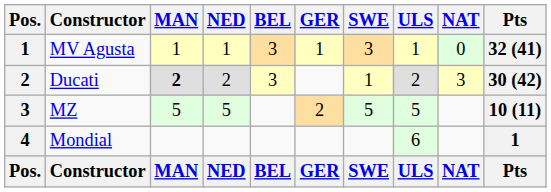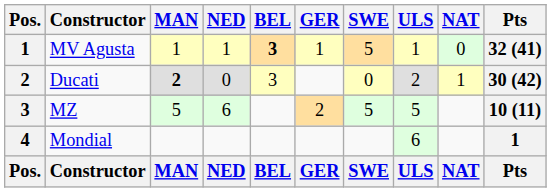 <table class="wikitable" style="font-size: 85%; text-align:center">
 <tr>
 <th>Pos.</th>
 <th>Constructor</th>
 <th><a href='#'>MAN</a><br></th>
 <th><a href='#'>NED</a><br></th>
 <th><a href='#'>BEL</a><br></th>
 <th><a href='#'>GER</a><br></th>
 <th><a href='#'>SWE</a><br></th>
 <th><a href='#'>ULS</a><br></th>
 <th><a href='#'>NAT</a><br></th>
 <th>Pts</th>
 </tr>
 <tr>
 <th>1</th>
 <td align="left"> <a href='#'>MV Agusta</a></td>
 <td style="background:#ffffbf;">1</td>
 <td style="background:#ffffbf;">1</td>
-<td style="background:#ffdf9f;">3</td>
+<td style="background:#ffdf9f;"><strong>3</strong></td>
 <td style="background:#ffffbf;">1</td>
-<td style="background:#ffdf9f;">3</td>
+<td style="background:#ffdf9f;">5</td>
 <td style="background:#ffffbf;">1</td>
 <td style="background:#dfffdf;">0</td>
 <th>32 (41)</th>
 </tr>
 <tr>
 <th>2</th>
 <td align="left"> <a href='#'>Ducati</a></td>
 <td style="background:#dfdfdf;"><strong>2</strong></td>
-<td style="background:#dfdfdf;">2</td>
+<td style="background:#dfdfdf;">0</td>
 <td style="background:#ffffbf;">3</td>
 <td></td>
+<td style="background:#ffffbf;">0</td>
+<td style="background:#dfdfdf;">2</td>
 <td style="background:#ffffbf;">1</td>
-<td style="background:#dfdfdf;">2</td>
-<td style="background:#ffffbf;">3</td>
 <th>30 (42)</th>
 </tr>
 <tr>
 <th>3</th>
 <td align="left"> <a href='#'>MZ</a></td>
 <td style="background:#dfffdf;">5</td>
-<td style="background:#dfffdf;">5</td>
+<td style="background:#dfffdf;">6</td>
 <td></td>
 <td style="background:#ffdf9f;">2</td>
 <td style="background:#dfffdf;">5</td>
 <td style="background:#dfffdf;">5</td>
 <td></td>
 <th>10 (11)</th>
 </tr>
 <tr>
 <th>4</th>
 <td align="left"> <a href='#'>Mondial</a></td>
 <td></td>
 <td></td>
 <td></td>
 <td></td>
 <td></td>
 <td style="background:#dfffdf;">6</td>
 <td></td>
 <th>1</th>
 </tr>
 <tr>
 <th>Pos.</th>
 <th>Constructor</th>
 <th><a href='#'>MAN</a><br></th>
 <th><a href='#'>NED</a><br></th>
 <th><a href='#'>BEL</a><br></th>
 <th><a href='#'>GER</a><br></th>
 <th><a href='#'>SWE</a><br></th>
 <th><a href='#'>ULS</a><br></th>
 <th><a href='#'>NAT</a><br></th>
 <th>Pts</th>
 </tr>
 </table>
